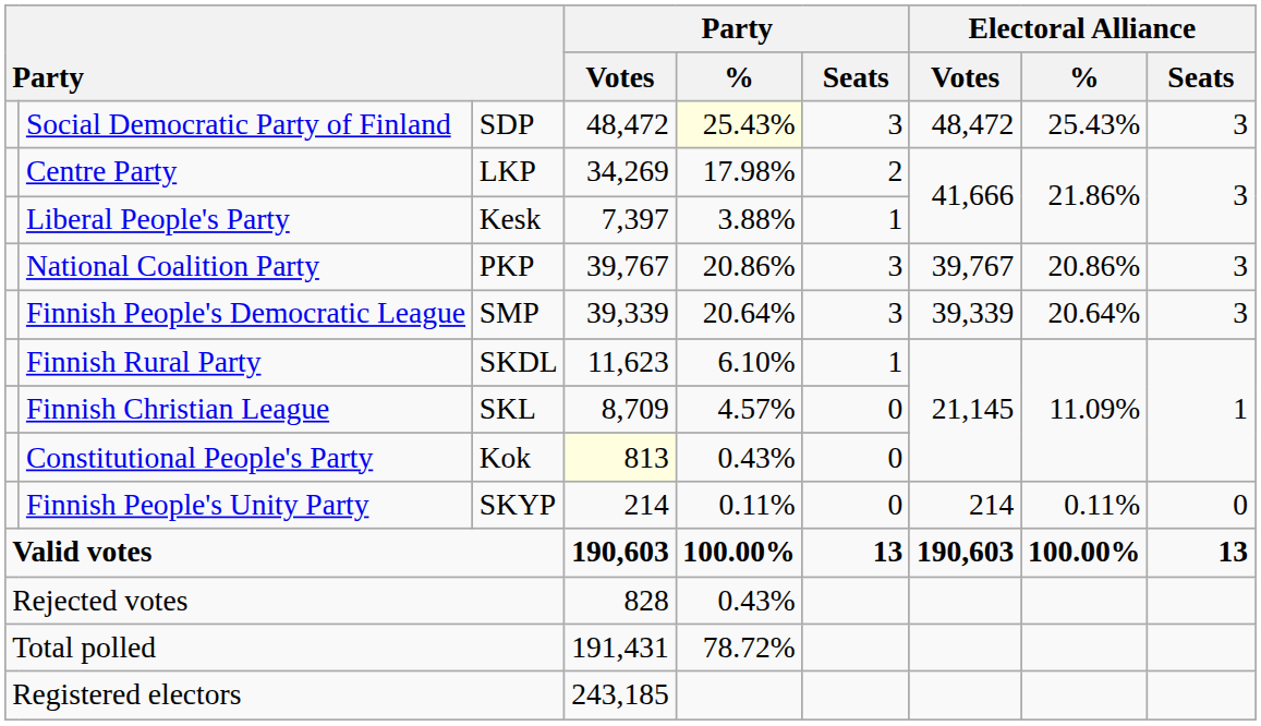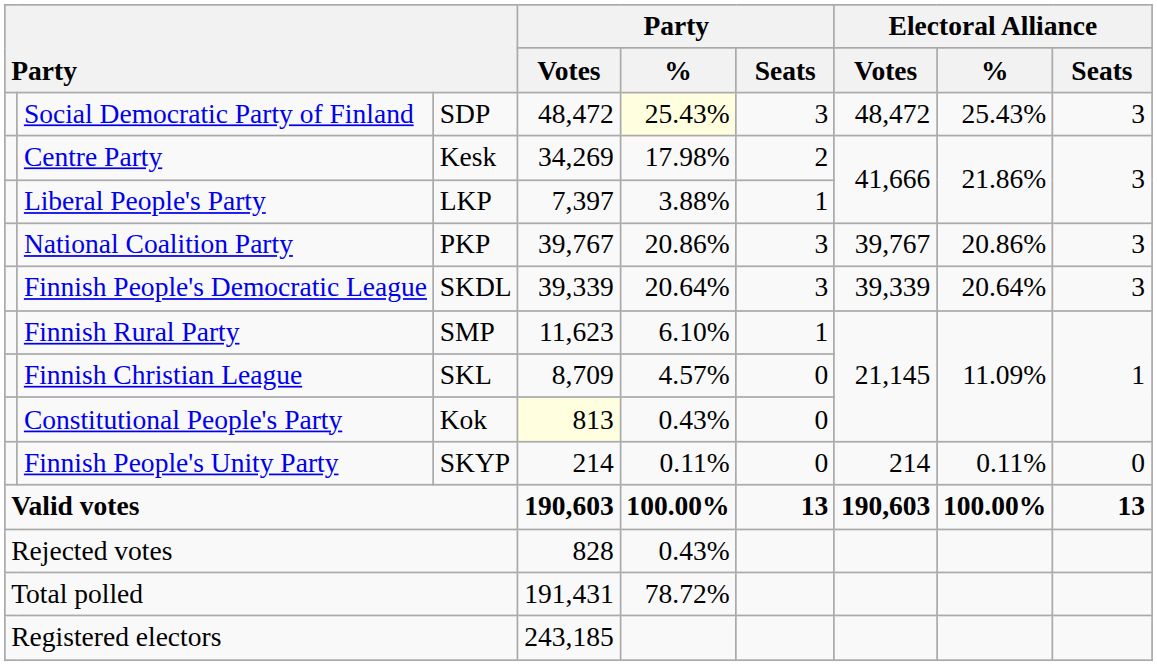 <table class="wikitable" border="1" style="text-align:right;">
 <tr>
 <th style="text-align:left;" valign=bottom rowspan=2 colspan=3>Party</th>
 <th colspan=3>Party</th>
 <th colspan=3>Electoral Alliance</th>
 </tr>
 <tr>
 <th align=center valign=bottom width="50">Votes</th>
 <th align=center valign=bottom width="50">%</th>
 <th align=center valign=bottom width="50">Seats</th>
 <th align=center valign=bottom width="50">Votes</th>
 <th align=center valign=bottom width="50">%</th>
 <th align=center valign=bottom width="50">Seats</th>
 </tr>
 <tr>
 <td></td>
 <td align=left style="white-space: nowrap;"><a href='#'>Social Democratic Party of Finland</a></td>
 <td align=left>SDP</td>
 <td>48,472</td>
 <td style="background: lightyellow;">25.43%</td>
 <td>3</td>
 <td>48,472</td>
 <td>25.43%</td>
 <td>3</td>
 </tr>
 <tr>
 <td></td>
 <td align=left><a href='#'>Centre Party</a></td>
-<td align=left>LKP</td>
+<td align=left>Kesk</td>
 <td>34,269</td>
 <td>17.98%</td>
 <td>2</td>
 <td rowspan=2>41,666</td>
 <td rowspan=2>21.86%</td>
 <td rowspan=2>3</td>
 </tr>
 <tr>
 <td></td>
 <td align=left><a href='#'>Liberal People's Party</a></td>
-<td align=left>Kesk</td>
+<td align=left>LKP</td>
 <td>7,397</td>
 <td>3.88%</td>
 <td>1</td>
 </tr>
 <tr>
 <td></td>
 <td align=left><a href='#'>National Coalition Party</a></td>
 <td align=left>PKP</td>
 <td>39,767</td>
 <td>20.86%</td>
 <td>3</td>
 <td>39,767</td>
 <td>20.86%</td>
 <td>3</td>
 </tr>
 <tr>
 <td></td>
 <td align=left><a href='#'>Finnish People's Democratic League</a></td>
-<td align=left>SMP</td>
+<td align=left>SKDL</td>
 <td>39,339</td>
 <td>20.64%</td>
 <td>3</td>
 <td>39,339</td>
 <td>20.64%</td>
 <td>3</td>
 </tr>
 <tr>
 <td></td>
 <td align=left><a href='#'>Finnish Rural Party</a></td>
-<td align=left>SKDL</td>
+<td align=left>SMP</td>
 <td>11,623</td>
 <td>6.10%</td>
 <td>1</td>
 <td rowspan=3>21,145</td>
 <td rowspan=3>11.09%</td>
 <td rowspan=3>1</td>
 </tr>
 <tr>
 <td></td>
 <td align=left><a href='#'>Finnish Christian League</a></td>
 <td align=left>SKL</td>
 <td>8,709</td>
 <td>4.57%</td>
 <td>0</td>
 </tr>
 <tr>
 <td></td>
 <td align=left><a href='#'>Constitutional People's Party</a></td>
 <td align=left>Kok</td>
 <td style="background: lightyellow;">813</td>
 <td>0.43%</td>
 <td>0</td>
 </tr>
 <tr>
 <td></td>
 <td align=left><a href='#'>Finnish People's Unity Party</a></td>
 <td align=left>SKYP</td>
 <td>214</td>
 <td>0.11%</td>
 <td>0</td>
 <td>214</td>
 <td>0.11%</td>
 <td>0</td>
 </tr>
 <tr style="font-weight:bold">
 <td align=left colspan=3>Valid votes</td>
 <td>190,603</td>
 <td>100.00%</td>
 <td>13</td>
 <td>190,603</td>
 <td>100.00%</td>
 <td>13</td>
 </tr>
 <tr>
 <td align=left colspan=3>Rejected votes</td>
 <td>828</td>
 <td>0.43%</td>
 <td></td>
 <td></td>
 <td></td>
 <td></td>
 </tr>
 <tr>
 <td align=left colspan=3>Total polled</td>
 <td>191,431</td>
 <td>78.72%</td>
 <td></td>
 <td></td>
 <td></td>
 <td></td>
 </tr>
 <tr>
 <td align=left colspan=3>Registered electors</td>
 <td>243,185</td>
 <td></td>
 <td></td>
 <td></td>
 <td></td>
 <td></td>
 </tr>
 </table>
